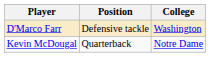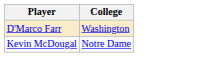 <table class="wikitable">
 <tr>
 <th>Player</th>
-<th>Position</th>
 <th>College</th>
 </tr>
 <tr style="background:#faecc8;">
 <td><a href='#'>D'Marco Farr</a></td>
-<td>Defensive tackle</td>
 <td><a href='#'>Washington</a></td>
 </tr>
 <tr>
 <td><a href='#'>Kevin McDougal</a></td>
-<td>Quarterback</td>
 <td><a href='#'>Notre Dame</a></td>
 </tr>
 </table>
